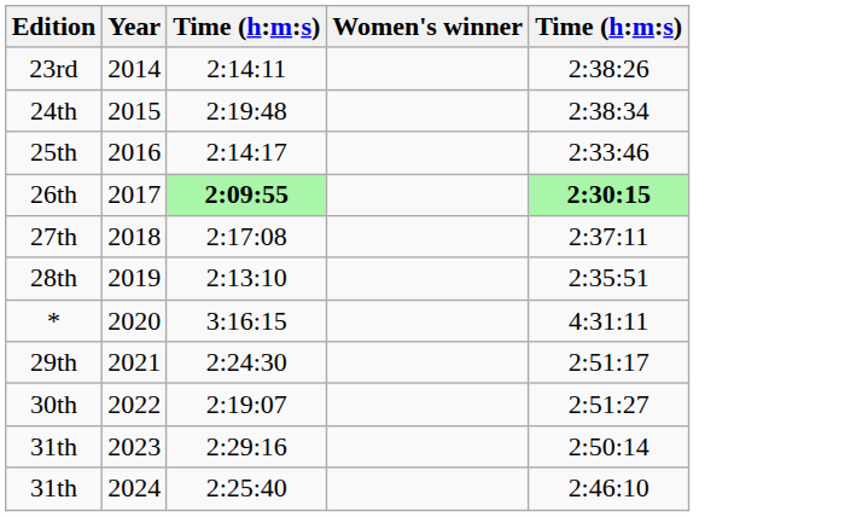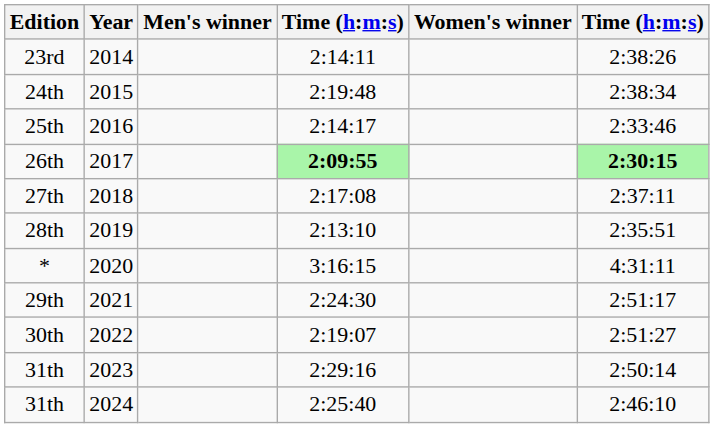 <table class="wikitable sortable" style="text-align:center">
 <tr>
 <th class=unsortable>Edition</th>
 <th>Year</th>
+<th class=unsortable>Men's winner</th>
 <th>Time (<a href='#'>h</a>:<a href='#'>m</a>:<a href='#'>s</a>)</th>
 <th class=unsortable>Women's winner</th>
 <th>Time (<a href='#'>h</a>:<a href='#'>m</a>:<a href='#'>s</a>)</th>
 </tr>
 <tr>
 <td>23rd</td>
 <td>2014</td>
+<td align=left></td>
 <td>2:14:11</td>
 <td align=left></td>
 <td>2:38:26</td>
 </tr>
 <tr>
 <td>24th</td>
 <td>2015</td>
+<td align=left></td>
 <td>2:19:48</td>
 <td align=left></td>
 <td>2:38:34</td>
 </tr>
 <tr>
 <td>25th</td>
 <td>2016</td>
+<td align=left></td>
 <td>2:14:17</td>
 <td align=left></td>
 <td>2:33:46</td>
 </tr>
 <tr>
 <td>26th</td>
 <td>2017</td>
+<td align=left></td>
 <td bgcolor=#A9F5A9><strong>2:09:55</strong></td>
 <td align=left></td>
 <td bgcolor=#A9F5A9><strong>2:30:15</strong></td>
 </tr>
 <tr>
 <td>27th</td>
 <td>2018</td>
+<td align=left></td>
 <td>2:17:08</td>
 <td align=left></td>
 <td>2:37:11</td>
 </tr>
 <tr>
 <td>28th</td>
 <td>2019</td>
+<td align=left></td>
 <td>2:13:10</td>
 <td align=left></td>
 <td>2:35:51</td>
 </tr>
 <tr>
 <td>*</td>
 <td>2020</td>
+<td align=left></td>
 <td>3:16:15</td>
 <td align=left></td>
 <td>4:31:11</td>
 </tr>
 <tr>
 <td>29th</td>
 <td>2021</td>
+<td align=left></td>
 <td>2:24:30</td>
 <td align=left></td>
 <td>2:51:17</td>
 </tr>
 <tr>
 <td>30th</td>
 <td>2022</td>
+<td align=left></td>
 <td>2:19:07</td>
 <td align=left></td>
 <td>2:51:27</td>
 </tr>
 <tr>
 <td>31th</td>
 <td>2023</td>
+<td align=left></td>
 <td>2:29:16</td>
 <td align=left></td>
 <td>2:50:14</td>
 </tr>
 <tr>
 <td>31th</td>
 <td>2024</td>
+<td align=left></td>
 <td>2:25:40</td>
 <td align=left></td>
 <td>2:46:10</td>
 </tr>
 </table>
